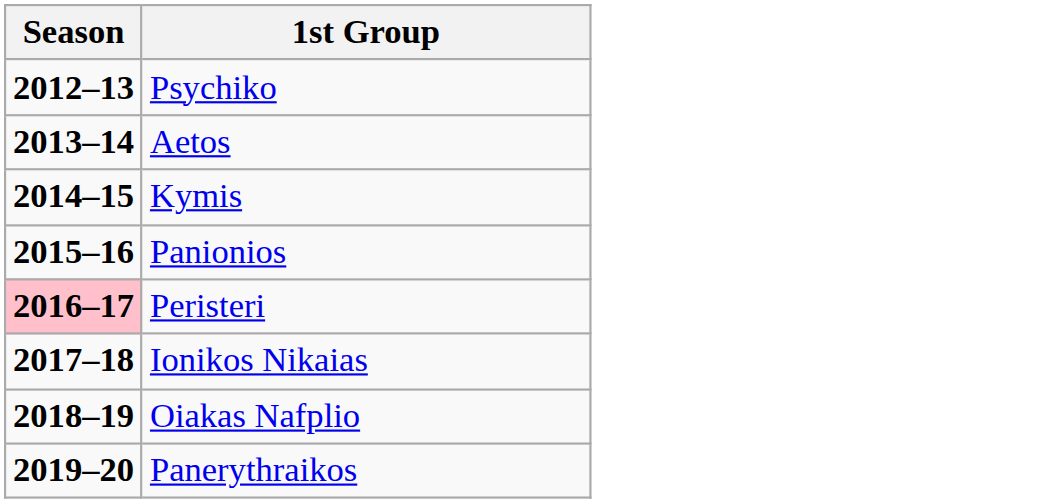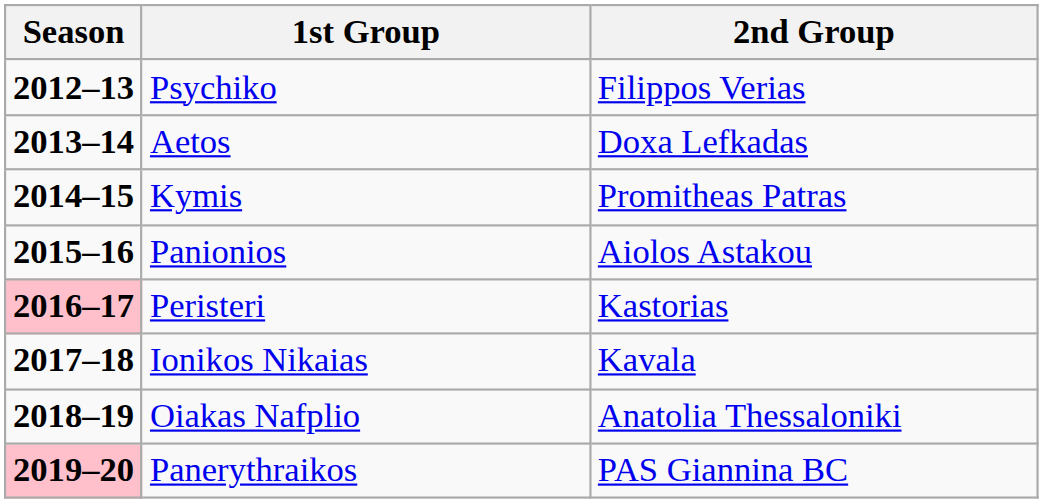 <table class="wikitable">
 <tr>
 <th>Season</th>
 <th width="200">1st Group</th>
+<th width="200">2nd Group</th>
 </tr>
 <tr>
 <td><strong>2012–13</strong></td>
 <td><a href='#'>Psychiko</a></td>
+<td><a href='#'>Filippos Verias</a></td>
 </tr>
 <tr>
 <td><strong>2013–14</strong></td>
 <td><a href='#'>Aetos</a></td>
+<td><a href='#'>Doxa Lefkadas</a></td>
 </tr>
 <tr>
 <td><strong>2014–15</strong></td>
 <td><a href='#'>Kymis</a></td>
+<td><a href='#'>Promitheas Patras</a></td>
 </tr>
 <tr>
 <td><strong>2015–16</strong></td>
 <td><a href='#'>Panionios</a></td>
+<td><a href='#'>Aiolos Astakou</a></td>
 </tr>
 <tr>
 <td style="background: pink;"><strong>2016–17</strong></td>
 <td><a href='#'>Peristeri</a></td>
+<td><a href='#'>Kastorias</a></td>
 </tr>
 <tr>
 <td><strong>2017–18</strong></td>
 <td><a href='#'>Ionikos Nikaias</a></td>
+<td><a href='#'>Kavala</a></td>
 </tr>
 <tr>
 <td><strong>2018–19</strong></td>
 <td><a href='#'>Oiakas Nafplio</a></td>
+<td><a href='#'>Anatolia Thessaloniki</a></td>
 </tr>
 <tr>
-<td><strong>2019–20</strong></td>
+<td style="background: pink;"><strong>2019–20</strong></td>
 <td><a href='#'>Panerythraikos</a></td>
+<td><a href='#'>PAS Giannina BC</a></td>
 </tr>
 </table>
